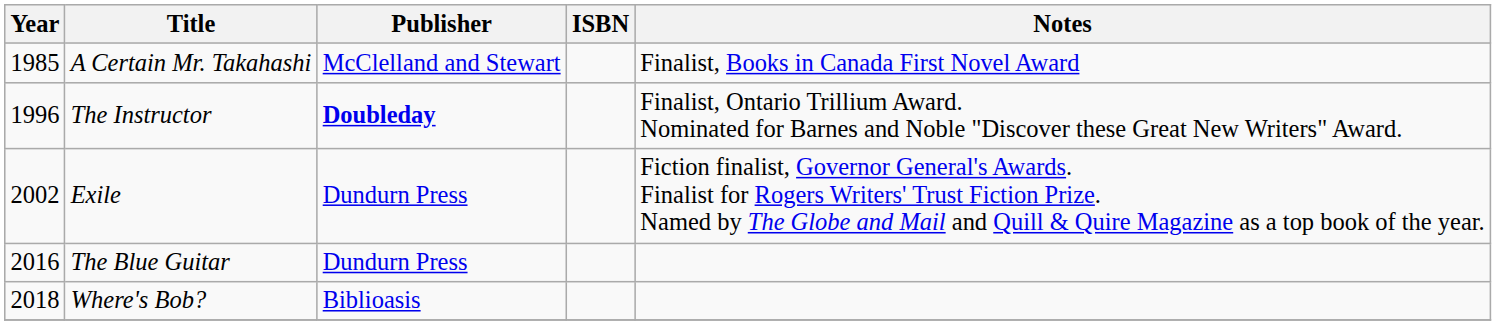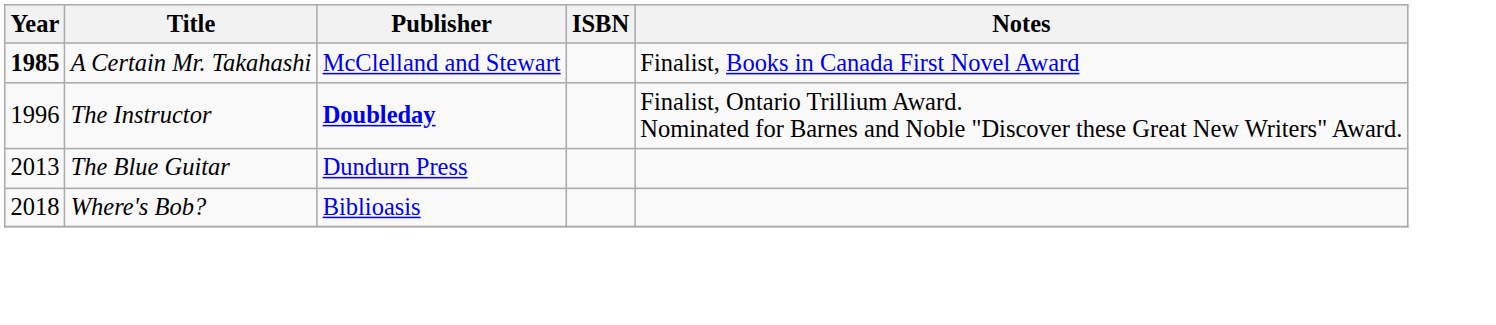 <table class="wikitable sortable">
 <tr>
 <th>Year</th>
 <th>Title</th>
 <th>Publisher</th>
 <th>ISBN</th>
 <th>Notes</th>
 </tr>
 <tr>
-<td>1985</td>
+<td><strong>1985</strong></td>
 <td><em>A Certain Mr. Takahashi</em></td>
 <td><a href='#'>McClelland and Stewart</a></td>
 <td></td>
 <td>Finalist, <a href='#'>Books in Canada First Novel Award</a></td>
 </tr>
 <tr>
 <td>1996</td>
 <td><em>The Instructor</em></td>
 <td><strong><a href='#'>Doubleday</a></strong></td>
 <td></td>
 <td>Finalist, Ontario Trillium Award.  <br>Nominated for Barnes and Noble "Discover these Great New Writers" Award.</td>
 </tr>
 <tr>
-<td>2002</td>
-<td><em>Exile</em></td>
-<td><a href='#'>Dundurn Press</a></td>
-<td></td>
-<td>Fiction finalist, <a href='#'>Governor General's Awards</a>. <br>Finalist for <a href='#'>Rogers Writers' Trust Fiction Prize</a>. <br>Named by <em><a href='#'>The Globe and Mail</a></em> and <a href='#'>Quill & Quire Magazine</a> as a top book of the year.</td>
-</tr>
-<tr>
-<td>2016</td>
+<td>2013</td>
 <td><em>The Blue Guitar</em></td>
 <td><a href='#'>Dundurn Press</a></td>
 <td></td>
 <td></td>
 </tr>
 <tr>
 <td>2018</td>
 <td><em>Where's Bob?</em></td>
 <td><a href='#'>Biblioasis</a></td>
 <td></td>
 <td></td>
 </tr>
 <tr>
 </tr>
 </table>
